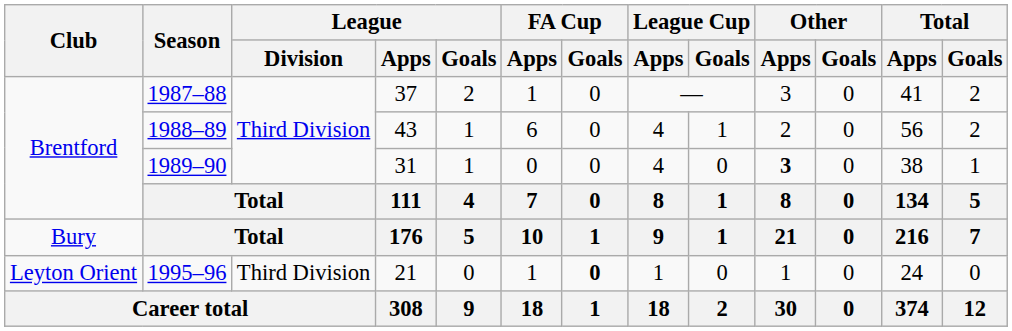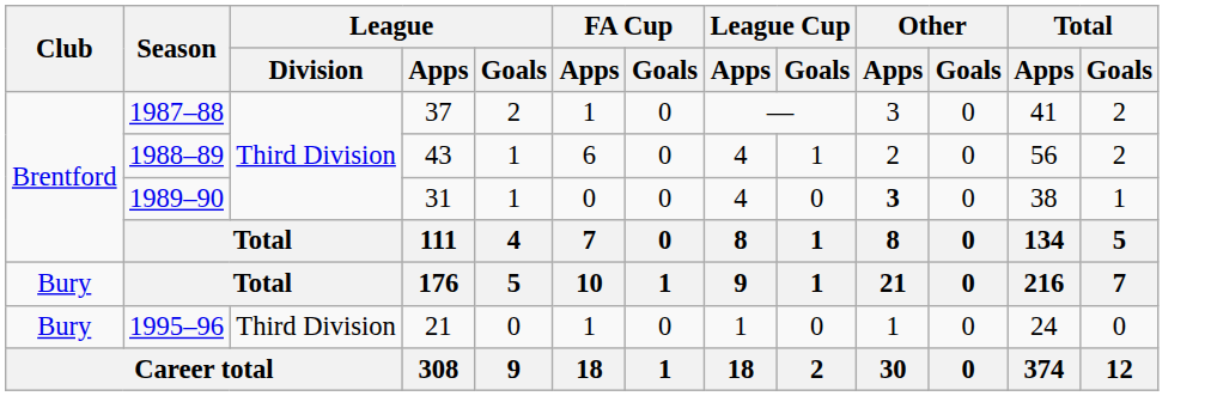 <table class="wikitable" style="text-align: center;">
 <tr>
 <th rowspan="2">Club</th>
 <th rowspan="2">Season</th>
 <th colspan="3">League</th>
 <th colspan="2">FA Cup</th>
 <th colspan="2">League Cup</th>
 <th colspan="2">Other</th>
 <th colspan="2">Total</th>
 </tr>
 <tr>
 <th>Division</th>
 <th>Apps</th>
 <th>Goals</th>
 <th>Apps</th>
 <th>Goals</th>
 <th>Apps</th>
 <th>Goals</th>
 <th>Apps</th>
 <th>Goals</th>
 <th>Apps</th>
 <th>Goals</th>
 </tr>
 <tr>
 <td rowspan="4"><a href='#'>Brentford</a></td>
 <td><a href='#'>1987–88</a></td>
 <td rowspan="3"><a href='#'>Third Division</a></td>
 <td>37</td>
 <td>2</td>
 <td>1</td>
 <td>0</td>
 <td colspan="2">—</td>
 <td>3</td>
 <td>0</td>
 <td>41</td>
 <td>2</td>
 </tr>
 <tr>
 <td><a href='#'>1988–89</a></td>
 <td>43</td>
 <td>1</td>
 <td>6</td>
 <td>0</td>
 <td>4</td>
 <td>1</td>
 <td>2</td>
 <td>0</td>
 <td>56</td>
 <td>2</td>
 </tr>
 <tr>
 <td><a href='#'>1989–90</a></td>
 <td>31</td>
 <td>1</td>
 <td>0</td>
 <td>0</td>
 <td>4</td>
 <td>0</td>
 <td><strong>3</strong></td>
 <td>0</td>
 <td>38</td>
 <td>1</td>
 </tr>
 <tr>
 <th colspan="2">Total</th>
 <th>111</th>
 <th>4</th>
 <th>7</th>
 <th>0</th>
 <th>8</th>
 <th>1</th>
 <th>8</th>
 <th>0</th>
 <th>134</th>
 <th>5</th>
 </tr>
 <tr>
 <td><a href='#'>Bury</a></td>
 <th colspan="2">Total</th>
 <th>176</th>
 <th>5</th>
 <th>10</th>
 <th>1</th>
 <th>9</th>
 <th>1</th>
 <th>21</th>
 <th>0</th>
 <th>216</th>
 <th>7</th>
 </tr>
 <tr>
-<td><a href='#'>Leyton Orient</a></td>
+<td><a href='#'>Bury</a></td>
 <td><a href='#'>1995–96</a></td>
 <td>Third Division</td>
 <td>21</td>
 <td>0</td>
 <td>1</td>
-<td><strong>0</strong></td>
+<td>0</td>
 <td>1</td>
 <td>0</td>
 <td>1</td>
 <td>0</td>
 <td>24</td>
 <td>0</td>
 </tr>
 <tr>
 <th colspan="3">Career total</th>
 <th>308</th>
 <th>9</th>
 <th>18</th>
 <th>1</th>
 <th>18</th>
 <th>2</th>
 <th>30</th>
 <th>0</th>
 <th>374</th>
 <th>12</th>
 </tr>
 </table>
